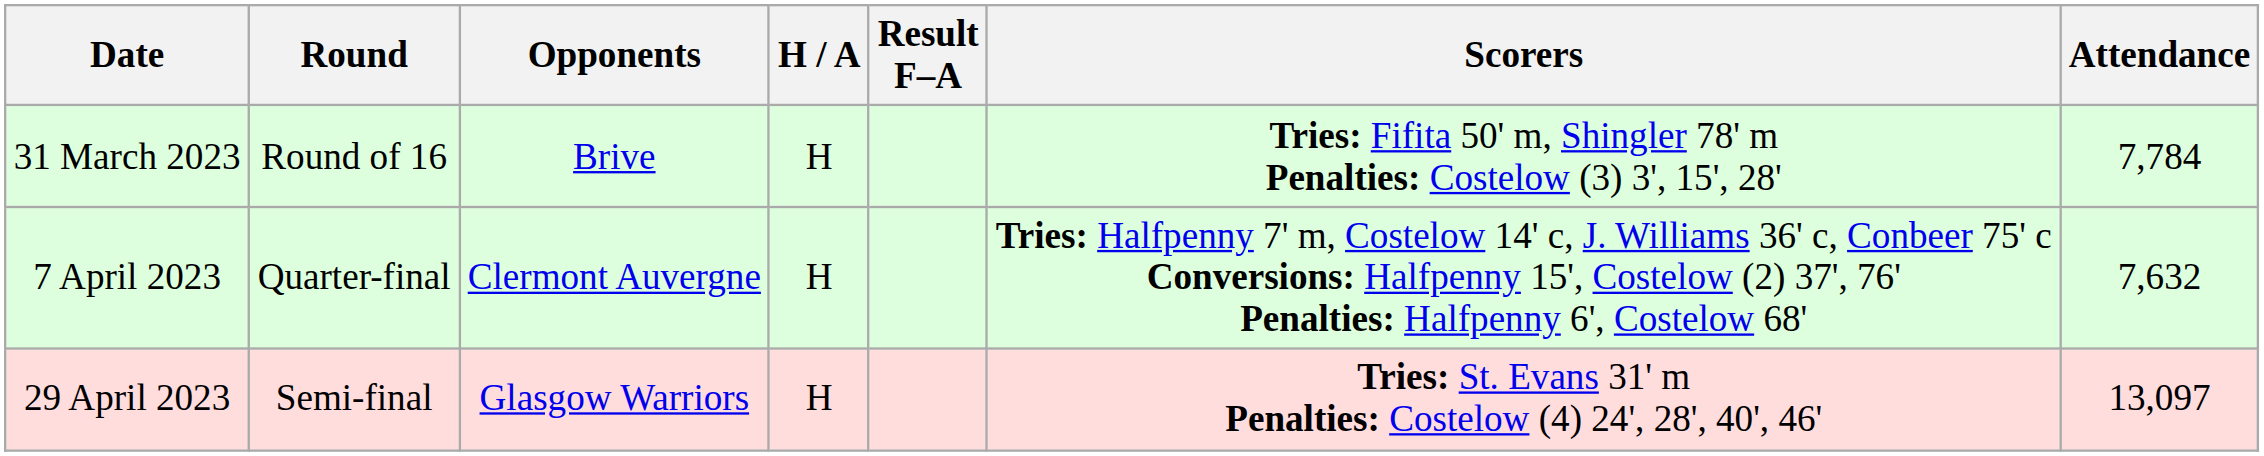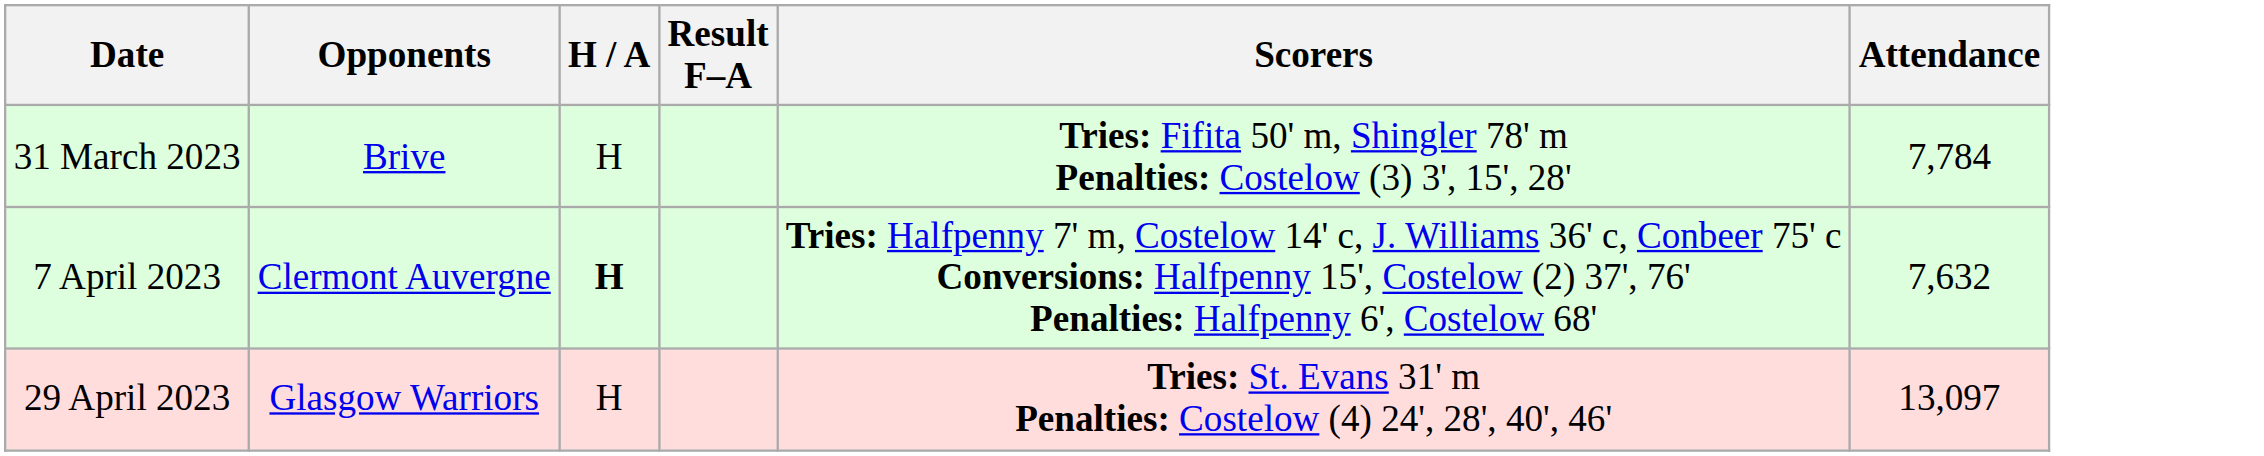 <table class="wikitable" style="text-align:center">
 <tr>
 <th>Date</th>
-<th>Round</th>
 <th>Opponents</th>
 <th>H / A</th>
 <th>Result<br>F–A</th>
 <th>Scorers</th>
 <th>Attendance</th>
 </tr>
 <tr bgcolor="#ddffdd">
 <td>31 March 2023</td>
-<td>Round of 16</td>
 <td><a href='#'>Brive</a></td>
 <td>H</td>
 <td></td>
 <td><strong>Tries:</strong> <a href='#'>Fifita</a> 50' m, <a href='#'>Shingler</a> 78' m <br><strong>Penalties:</strong> <a href='#'>Costelow</a> (3) 3', 15', 28'</td>
 <td>7,784</td>
 </tr>
 <tr bgcolor="#ddffdd">
 <td>7 April 2023</td>
-<td>Quarter-final</td>
 <td><a href='#'>Clermont Auvergne</a></td>
-<td>H</td>
+<td><strong>H</strong></td>
 <td></td>
 <td><strong>Tries:</strong> <a href='#'>Halfpenny</a> 7' m, <a href='#'>Costelow</a> 14' c, <a href='#'>J. Williams</a> 36' c, <a href='#'>Conbeer</a> 75' c<br><strong>Conversions:</strong> <a href='#'>Halfpenny</a> 15', <a href='#'>Costelow</a> (2) 37', 76'<br><strong>Penalties:</strong> <a href='#'>Halfpenny</a> 6', <a href='#'>Costelow</a> 68'</td>
 <td>7,632</td>
 </tr>
 <tr bgcolor="#ffdddd">
 <td>29 April 2023</td>
-<td>Semi-final</td>
 <td><a href='#'>Glasgow Warriors</a></td>
 <td>H</td>
 <td></td>
 <td><strong>Tries:</strong> <a href='#'>St. Evans</a> 31' m<br><strong>Penalties:</strong> <a href='#'>Costelow</a> (4) 24', 28', 40', 46'</td>
 <td>13,097</td>
 </tr>
 </table>
